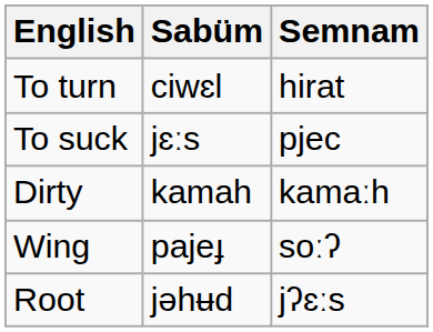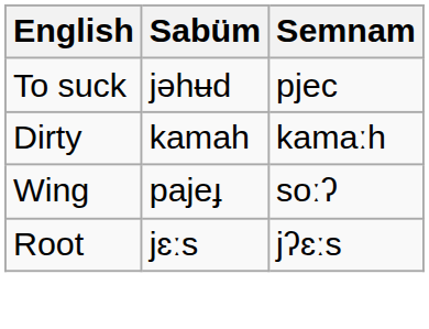 <table class="wikitable">
 <tr>
 <th>English</th>
 <th>Sabüm</th>
 <th>Semnam</th>
 </tr>
 <tr>
-<td>To turn</td>
-<td>ciwɛl</td>
-<td>hirat</td>
-</tr>
-<tr>
 <td>To suck</td>
-<td>jɛːs</td>
+<td>jəhʉd</td>
 <td>pjec</td>
 </tr>
 <tr>
 <td>Dirty</td>
 <td>kamah</td>
 <td>kamaːh</td>
 </tr>
 <tr>
 <td>Wing</td>
 <td>pajeɟ</td>
 <td>soːʔ</td>
 </tr>
 <tr>
 <td>Root</td>
-<td>jəhʉd</td>
+<td>jɛːs</td>
 <td>jʔɛːs</td>
 </tr>
 </table>
